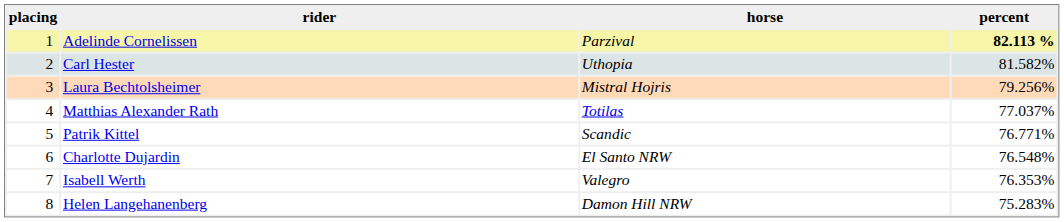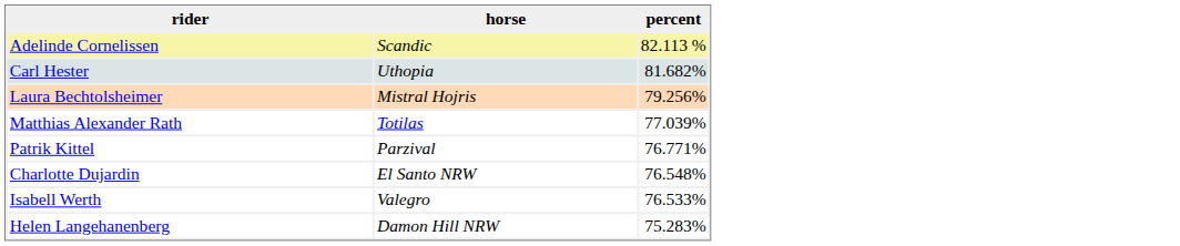 <table style="border:1px solid #808080; background-color:#EFEFEF;" cellspacing="2" cellpadding="2">
 <tr>
-<th width="5%">placing</th>
 <th>rider</th>
 <th>horse</th>
 <th width="10%">percent</th>
 </tr>
 <tr style="background-color:#F7F6A8;">
-<td align="right">1 </td>
 <td> <a href='#'>Adelinde Cornelissen</a></td>
-<td><em>Parzival</em></td>
-<td align="right"><strong>82.113 %</strong></td>
+<td><em>Scandic</em></td>
+<td align="right">82.113 %</td>
 </tr>
 <tr style="background-color:#DCE5E5;">
-<td align="right">2 </td>
 <td> <a href='#'>Carl Hester</a></td>
 <td><em>Uthopia</em></td>
-<td align="right">81.582%</td>
+<td align="right">81.682%</td>
 </tr>
 <tr style="background-color:#FFDAB9;">
-<td align="right">3 </td>
 <td> <a href='#'>Laura Bechtolsheimer</a></td>
 <td><em>Mistral Hojris</em></td>
 <td align="right">79.256%</td>
 </tr>
 <tr valign="top" style="background-color:#FFFFFF;">
-<td align="right">4 </td>
 <td> <a href='#'>Matthias Alexander Rath</a></td>
 <td><em><a href='#'>Totilas</a></em></td>
-<td align="right">77.037%</td>
+<td align="right">77.039%</td>
 </tr>
 <tr valign="top" style="background-color:#FFFFFF;">
-<td align="right">5 </td>
 <td> <a href='#'>Patrik Kittel</a></td>
-<td><em>Scandic</em></td>
+<td><em>Parzival</em></td>
 <td align="right">76.771%</td>
 </tr>
 <tr valign="top" style="background-color:#FFFFFF;">
-<td align="right">6 </td>
 <td> <a href='#'>Charlotte Dujardin</a></td>
 <td><em>El Santo NRW</em></td>
 <td align="right">76.548%</td>
 </tr>
 <tr valign="top" style="background-color:#FFFFFF;">
-<td align="right">7 </td>
 <td> <a href='#'>Isabell Werth</a></td>
 <td><em>Valegro</em></td>
-<td align="right">76.353%</td>
+<td align="right">76.533%</td>
 </tr>
 <tr valign="top" style="background-color:#FFFFFF;">
-<td align="right">8 </td>
 <td> <a href='#'>Helen Langehanenberg</a></td>
 <td><em>Damon Hill NRW</em></td>
 <td align="right">75.283%</td>
 </tr>
 </table>
